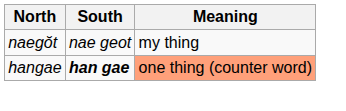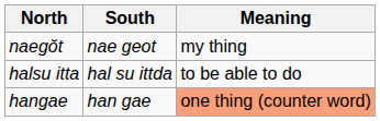 <table class="wikitable">
 <tr>
 <th>North</th>
 <th>South</th>
 <th>Meaning</th>
 </tr>
 <tr>
 <td> <em>naegŏt</em></td>
 <td> <em>nae geot</em></td>
 <td>my thing</td>
 </tr>
 <tr>
+<td> <em>halsu itta</em></td>
+<td> <em>hal su ittda</em></td>
+<td>to be able to do</td>
+</tr>
+<tr>
 <td> <em>hangae</em></td>
-<td><strong> <em>han gae</em></strong></td>
+<td> <em>han gae</em></td>
 <td style="background: lightsalmon;">one thing (counter word)</td>
 </tr>
 </table>
